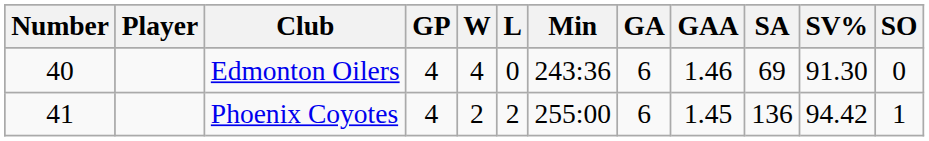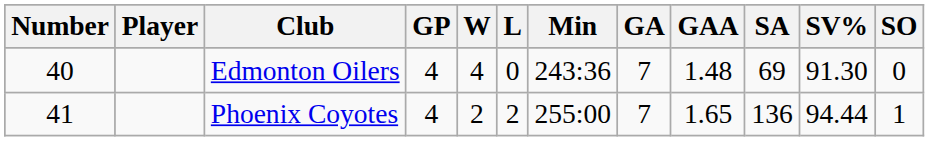 <table class="wikitable sortable" style="text-align: center;">
 <tr>
 <th>Number</th>
 <th>Player</th>
 <th>Club</th>
 <th>GP</th>
 <th>W</th>
 <th>L</th>
 <th>Min</th>
 <th>GA</th>
 <th>GAA</th>
 <th>SA</th>
 <th>SV%</th>
 <th>SO</th>
 </tr>
 <tr>
 <td>40</td>
 <td align=left></td>
 <td align=left> <a href='#'>Edmonton Oilers</a></td>
 <td>4</td>
 <td>4</td>
 <td>0</td>
 <td>243:36</td>
-<td>6</td>
-<td>1.46</td>
+<td>7</td>
+<td>1.48</td>
 <td>69</td>
 <td>91.30</td>
 <td>0</td>
 </tr>
 <tr>
 <td>41</td>
 <td align=left></td>
 <td align=left> <a href='#'>Phoenix Coyotes</a></td>
 <td>4</td>
 <td>2</td>
 <td>2</td>
 <td>255:00</td>
-<td>6</td>
-<td>1.45</td>
+<td>7</td>
+<td>1.65</td>
 <td>136</td>
-<td>94.42</td>
+<td>94.44</td>
 <td>1</td>
 </tr>
 </table>
